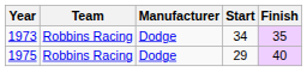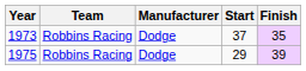 <table class="wikitable" style="font-size: 90%;">
 <tr>
 <th>Year</th>
 <th>Team</th>
 <th>Manufacturer</th>
 <th>Start</th>
 <th>Finish</th>
 </tr>
 <tr>
 <td><a href='#'>1973</a></td>
 <td><a href='#'>Robbins Racing</a></td>
 <td><a href='#'>Dodge</a></td>
-<td align=center>34</td>
+<td align=center>37</td>
 <td align=center style="background:#EFCFFF;">35</td>
 </tr>
 <tr>
 <td><a href='#'>1975</a></td>
 <td><a href='#'>Robbins Racing</a></td>
 <td><a href='#'>Dodge</a></td>
 <td align=center>29</td>
-<td align=center style="background:#EFCFFF;">40</td>
+<td align=center style="background:#EFCFFF;">39</td>
 </tr>
 </table>
